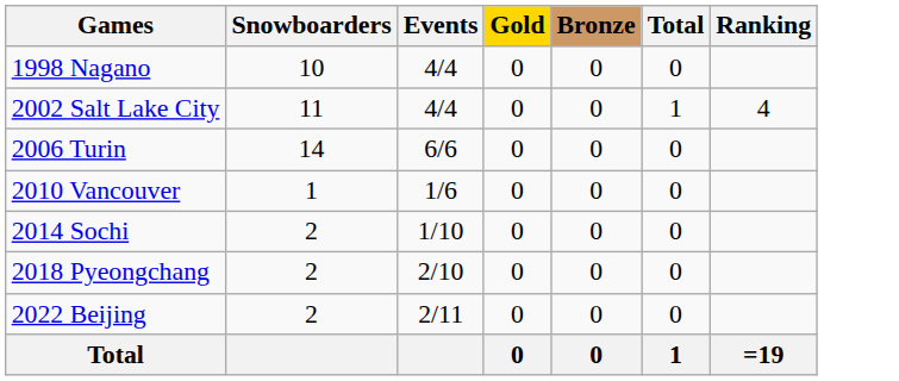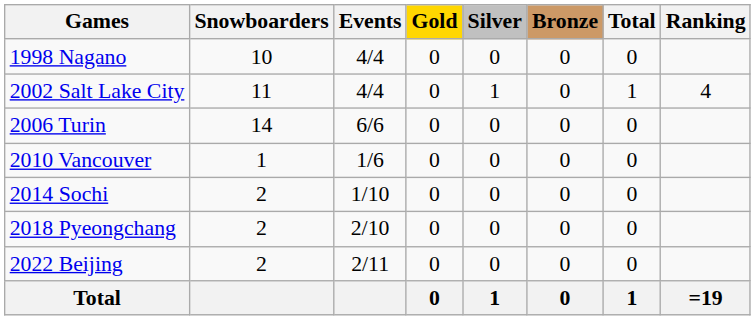 <table class="wikitable sortable" style="text-align:center">
 <tr>
 <th>Games</th>
 <th>Snowboarders</th>
 <th>Events</th>
 <th style="background-color:gold;">Gold</th>
+<th style="background-color:silver;">Silver</th>
 <th style="background-color:#c96;">Bronze</th>
 <th>Total</th>
 <th>Ranking</th>
 </tr>
 <tr>
 <td align=left><a href='#'>1998 Nagano</a></td>
 <td>10</td>
 <td>4/4</td>
 <td>0</td>
 <td>0</td>
 <td>0</td>
+<td>0</td>
 <td></td>
 </tr>
 <tr>
 <td align=left><a href='#'>2002 Salt Lake City</a></td>
 <td>11</td>
 <td>4/4</td>
 <td>0</td>
+<td>1</td>
 <td>0</td>
 <td>1</td>
 <td>4</td>
 </tr>
 <tr>
 <td align=left><a href='#'>2006 Turin</a></td>
 <td>14</td>
 <td>6/6</td>
+<td>0</td>
 <td>0</td>
 <td>0</td>
 <td>0</td>
 <td></td>
 </tr>
 <tr>
 <td align=left><a href='#'>2010 Vancouver</a></td>
 <td>1</td>
 <td>1/6</td>
 <td>0</td>
 <td>0</td>
 <td>0</td>
+<td>0</td>
 <td></td>
 </tr>
 <tr>
 <td align=left><a href='#'>2014 Sochi</a></td>
 <td>2</td>
 <td>1/10</td>
+<td>0</td>
 <td>0</td>
 <td>0</td>
 <td>0</td>
 <td></td>
 </tr>
 <tr>
 <td align=left><a href='#'>2018 Pyeongchang</a></td>
 <td>2</td>
 <td>2/10</td>
 <td>0</td>
 <td>0</td>
 <td>0</td>
+<td>0</td>
 <td></td>
 </tr>
 <tr>
 <td align=left><a href='#'>2022 Beijing</a></td>
 <td>2</td>
 <td>2/11</td>
+<td>0</td>
 <td>0</td>
 <td>0</td>
 <td>0</td>
 <td></td>
 </tr>
 <tr>
 <th>Total</th>
 <th></th>
 <th></th>
 <th>0</th>
+<th>1</th>
 <th>0</th>
 <th>1</th>
 <th>=19</th>
 </tr>
 </table>
